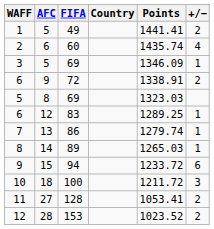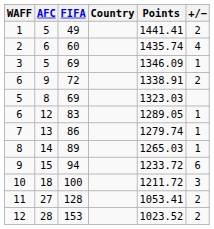 <table class="wikitable" style="text-align:center;">
 <tr>
 <th>WAFF</th>
 <th><a href='#'>AFC</a></th>
 <th><a href='#'>FIFA</a></th>
 <th>Country</th>
 <th>Points</th>
 <th>+/−</th>
 </tr>
 <tr>
 <td>1</td>
 <td>5</td>
 <td>49</td>
 <td align=left></td>
 <td>1441.41</td>
 <td> 2</td>
 </tr>
 <tr>
 <td>2</td>
 <td>6</td>
 <td>60</td>
 <td align=left></td>
 <td>1435.74</td>
 <td> 4</td>
 </tr>
 <tr>
 <td>3</td>
 <td>5</td>
 <td>69</td>
 <td align=left></td>
 <td>1346.09</td>
 <td> 1</td>
 </tr>
 <tr>
 <td>6</td>
 <td>9</td>
 <td>72</td>
 <td align=left></td>
 <td>1338.91</td>
 <td> 2</td>
 </tr>
 <tr>
 <td>5</td>
 <td>8</td>
 <td>69</td>
 <td align=left></td>
 <td>1323.03</td>
 <td></td>
 </tr>
 <tr>
 <td>6</td>
 <td>12</td>
 <td>83</td>
 <td align=left></td>
-<td>1289.25</td>
+<td>1289.05</td>
 <td> 1</td>
 </tr>
 <tr>
 <td>7</td>
 <td>13</td>
 <td>86</td>
 <td align=left></td>
 <td>1279.74</td>
 <td> 1</td>
 </tr>
 <tr>
 <td>8</td>
 <td>14</td>
 <td>89</td>
 <td align=left></td>
 <td>1265.03</td>
 <td> 1</td>
 </tr>
 <tr>
 <td>9</td>
 <td>15</td>
 <td>94</td>
 <td align=left></td>
 <td>1233.72</td>
 <td> 6</td>
 </tr>
 <tr>
 <td>10</td>
 <td>18</td>
 <td>100</td>
 <td align=left></td>
 <td>1211.72</td>
 <td> 3</td>
 </tr>
 <tr>
 <td>11</td>
 <td>27</td>
 <td>128</td>
 <td align=left></td>
 <td>1053.41</td>
 <td> 2</td>
 </tr>
 <tr>
 <td>12</td>
 <td>28</td>
 <td>153</td>
 <td align=left></td>
 <td>1023.52</td>
 <td> 2</td>
 </tr>
 </table>
